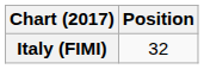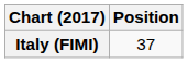 <table class="wikitable plainrowheaders" style="text-align:center;">
 <tr>
 <th>Chart (2017)</th>
 <th>Position</th>
 </tr>
 <tr>
 <th scope="row">Italy (FIMI)</th>
-<td>32</td>
+<td>37</td>
 </tr>
 </table>
